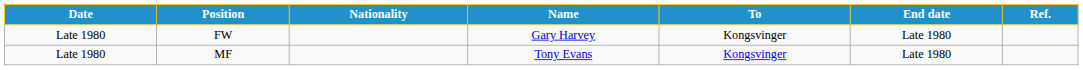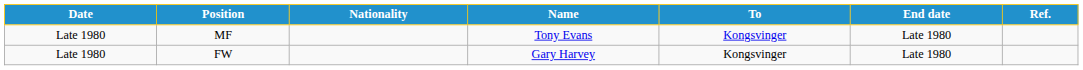 <table class="wikitable" style="text-align:center; font-size:90%; width:100%;">
 <tr>
 <th style="background:#2191CC; color:white; border:1px solid #F7C408; text-align:center;">Date</th>
 <th style="background:#2191CC; color:white; border:1px solid #F7C408; text-align:center;">Position</th>
 <th style="background:#2191CC; color:white; border:1px solid #F7C408; text-align:center;">Nationality</th>
 <th style="background:#2191CC; color:white; border:1px solid #F7C408; text-align:center;">Name</th>
 <th style="background:#2191CC; color:white; border:1px solid #F7C408; text-align:center;">To</th>
 <th style="background:#2191CC; color:white; border:1px solid #F7C408; text-align:center;">End date</th>
 <th style="background:#2191CC; color:white; border:1px solid #F7C408; text-align:center;">Ref.</th>
 </tr>
 <tr>
 <td>Late 1980</td>
+<td>MF</td>
+<td></td>
+<td><a href='#'>Tony Evans</a></td>
+<td> <a href='#'>Kongsvinger</a></td>
+<td>Late 1980</td>
+<td></td>
+</tr>
+<tr>
+<td>Late 1980</td>
 <td>FW</td>
 <td></td>
 <td><a href='#'>Gary Harvey</a></td>
 <td> Kongsvinger</td>
 <td>Late 1980</td>
 <td></td>
 </tr>
-<tr>
-<td>Late 1980</td>
-<td>MF</td>
-<td></td>
-<td><a href='#'>Tony Evans</a></td>
-<td> <a href='#'>Kongsvinger</a></td>
-<td>Late 1980</td>
-<td></td>
-</tr>
 </table>
